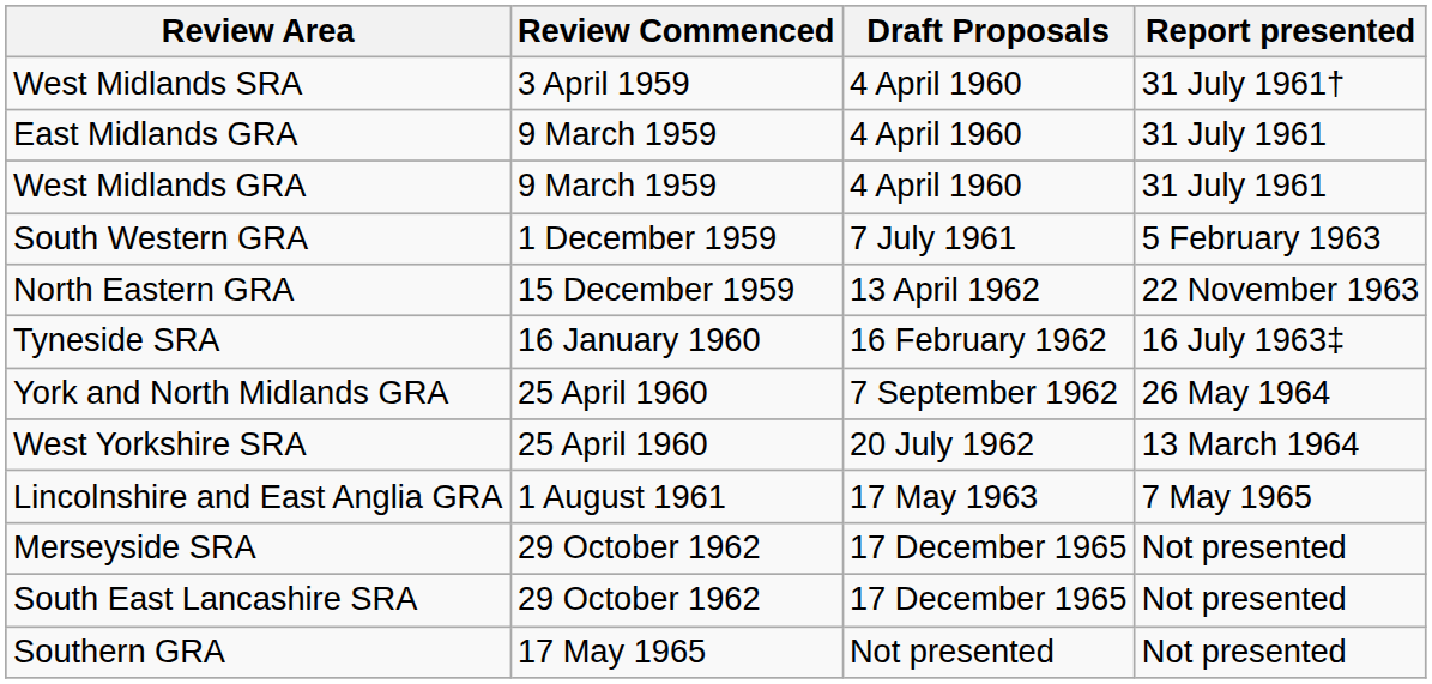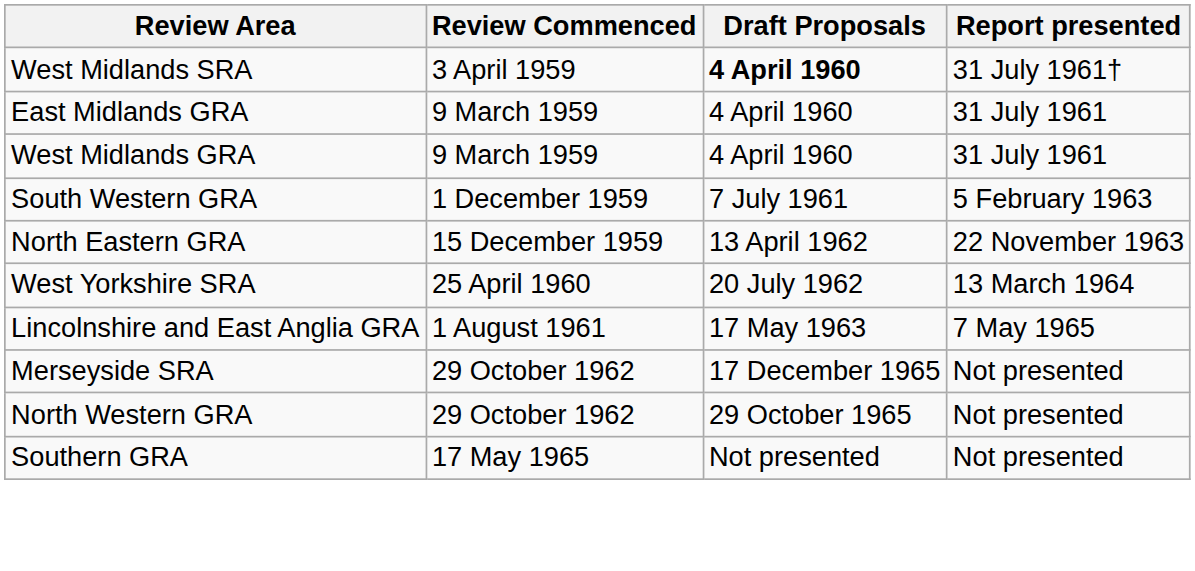 <table class="wikitable">
 <tr>
 <th>Review Area</th>
 <th>Review Commenced</th>
 <th>Draft Proposals</th>
 <th>Report presented</th>
 </tr>
 <tr>
 <td>West Midlands SRA</td>
 <td>3 April 1959</td>
-<td>4 April 1960</td>
+<td><strong>4 April 1960</strong></td>
 <td>31 July 1961†</td>
 </tr>
 <tr>
 <td>East Midlands GRA</td>
 <td>9 March 1959</td>
 <td>4 April 1960</td>
 <td>31 July 1961</td>
 </tr>
 <tr>
 <td>West Midlands GRA</td>
 <td>9 March 1959</td>
 <td>4 April 1960</td>
 <td>31 July 1961</td>
 </tr>
 <tr>
 <td>South Western GRA</td>
 <td>1 December 1959</td>
 <td>7 July 1961</td>
 <td>5 February 1963</td>
 </tr>
 <tr>
 <td>North Eastern GRA</td>
 <td>15 December 1959</td>
 <td>13 April 1962</td>
 <td>22 November 1963</td>
 </tr>
 <tr>
-<td>Tyneside SRA</td>
-<td>16 January 1960</td>
-<td>16 February 1962</td>
-<td>16 July 1963‡</td>
-</tr>
-<tr>
-<td>York and North Midlands GRA</td>
-<td>25 April 1960</td>
-<td>7 September 1962</td>
-<td>26 May 1964</td>
-</tr>
-<tr>
 <td>West Yorkshire SRA</td>
 <td>25 April 1960</td>
 <td>20 July 1962</td>
 <td>13 March 1964</td>
 </tr>
 <tr>
 <td>Lincolnshire and East Anglia GRA</td>
 <td>1 August 1961</td>
 <td>17 May 1963</td>
 <td>7 May 1965</td>
 </tr>
 <tr>
 <td>Merseyside SRA</td>
 <td>29 October 1962</td>
 <td>17 December 1965</td>
 <td>Not presented</td>
 </tr>
 <tr>
-<td>South East Lancashire SRA</td>
+<td>North Western GRA</td>
 <td>29 October 1962</td>
-<td>17 December 1965</td>
+<td>29 October 1965</td>
 <td>Not presented</td>
 </tr>
 <tr>
 <td>Southern GRA</td>
 <td>17 May 1965</td>
 <td>Not presented</td>
 <td>Not presented</td>
 </tr>
 </table>
